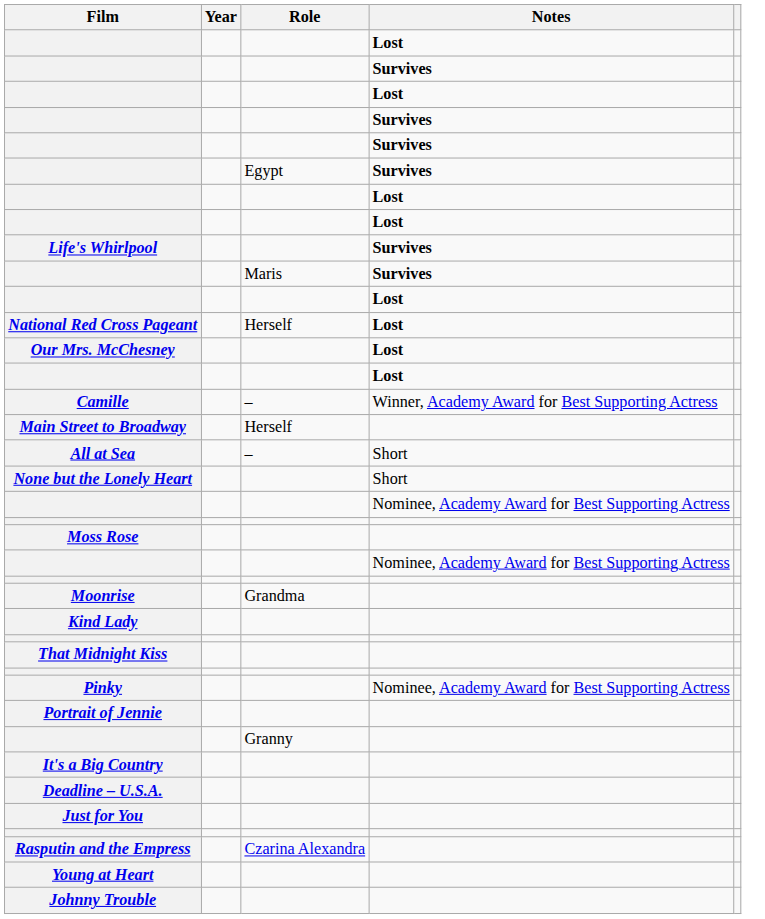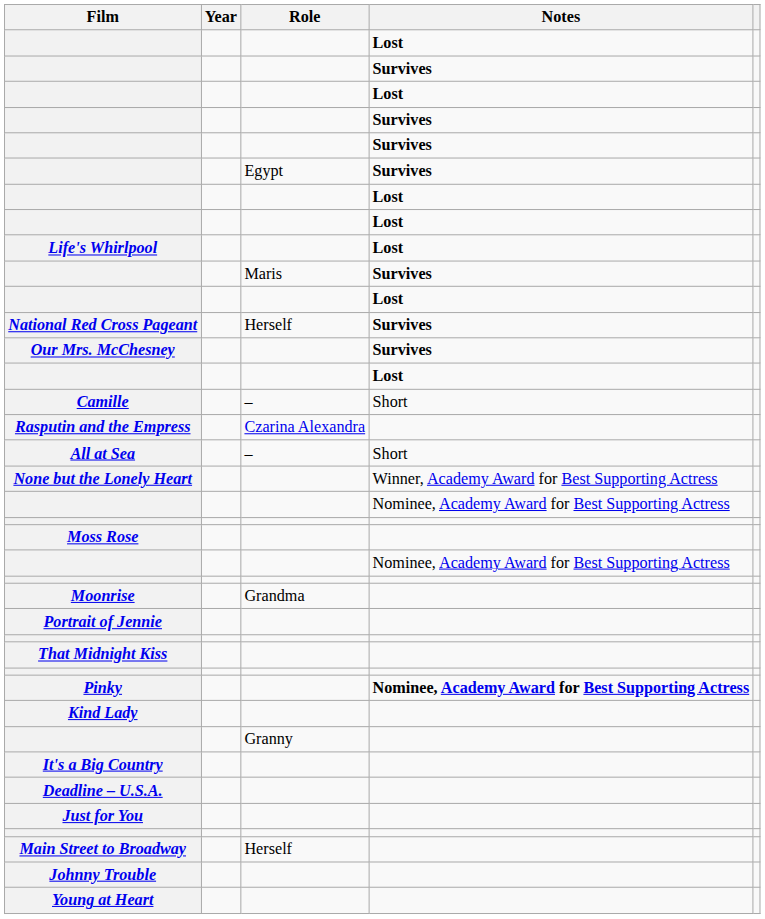 <table class="wikitable plainrowheaders sortable" style="margin-right: 0;">
 <tr>
 <th scope="col">Film</th>
 <th scope="col">Year</th>
 <th scope="col">Role</th>
 <th scope="col" class="unsortable">Notes</th>
 <th scope="col" class="unsortable"></th>
 </tr>
 <tr>
 <th scope="row"></th>
 <td></td>
 <td></td>
 <td><strong>Lost</strong></td>
 <td style="text-align: center;"></td>
 </tr>
 <tr>
 <th scope="row"></th>
 <td></td>
 <td></td>
 <td><strong>Survives</strong></td>
 <td style="text-align: center;"></td>
 </tr>
 <tr>
 <th scope="row"></th>
 <td></td>
 <td></td>
 <td><strong>Lost</strong></td>
 <td style="text-align: center;"></td>
 </tr>
 <tr>
 <th scope="row"></th>
 <td></td>
 <td></td>
 <td><strong>Survives</strong></td>
 <td style="text-align: center;"></td>
 </tr>
 <tr>
 <th scope="row"></th>
 <td></td>
 <td></td>
 <td><strong>Survives</strong></td>
 <td style="text-align: center;"></td>
 </tr>
 <tr>
 <th scope="row"></th>
 <td></td>
 <td>Egypt</td>
 <td><strong>Survives</strong></td>
 <td style="text-align: center;"></td>
 </tr>
 <tr>
 <th scope="row"></th>
 <td></td>
 <td></td>
 <td><strong>Lost</strong></td>
 <td style="text-align: center;"></td>
 </tr>
 <tr>
 <th scope="row"></th>
 <td></td>
 <td></td>
 <td><strong>Lost</strong></td>
 <td style="text-align: center;"></td>
 </tr>
 <tr>
 <th scope="row"><em><a href='#'>Life's Whirlpool</a></em></th>
 <td></td>
 <td></td>
-<td><strong>Survives</strong></td>
+<td><strong>Lost</strong></td>
 <td style="text-align: center;"></td>
 </tr>
 <tr>
 <th scope="row"></th>
 <td></td>
 <td>Maris</td>
 <td><strong>Survives</strong></td>
 <td style="text-align: center;"></td>
 </tr>
 <tr>
 <th scope="row"></th>
 <td></td>
 <td></td>
 <td><strong>Lost</strong></td>
 <td style="text-align: center;"></td>
 </tr>
 <tr>
 <th scope="row"><em><a href='#'>National Red Cross Pageant</a></em></th>
 <td></td>
 <td>Herself</td>
-<td><strong>Lost</strong></td>
+<td><strong>Survives</strong></td>
 <td style="text-align: center;"></td>
 </tr>
 <tr>
 <th scope="row"><em><a href='#'>Our Mrs. McChesney</a></em></th>
 <td></td>
 <td></td>
-<td><strong>Lost</strong></td>
+<td><strong>Survives</strong></td>
 <td style="text-align: center;"></td>
 </tr>
 <tr>
 <th scope="row"></th>
 <td></td>
 <td></td>
 <td><strong>Lost</strong></td>
 <td style="text-align: center;"></td>
 </tr>
 <tr>
 <th scope="row"><em><a href='#'>Camille</a></em></th>
 <td></td>
 <td>–</td>
-<td>Winner, <a href='#'>Academy Award</a> for <a href='#'>Best Supporting Actress</a></td>
+<td>Short</td>
 <td style="text-align: center;"></td>
 </tr>
 <tr>
-<th scope="row"><em><a href='#'>Main Street to Broadway</a></em></th>
+<th scope="row"><em><a href='#'>Rasputin and the Empress</a></em></th>
 <td></td>
-<td>Herself</td>
+<td><a href='#'>Czarina Alexandra</a></td>
 <td></td>
 <td style="text-align: center;"></td>
 </tr>
 <tr>
 <th scope="row"><em><a href='#'>All at Sea</a></em></th>
 <td></td>
 <td>–</td>
 <td>Short</td>
 <td style="text-align: center;"></td>
 </tr>
 <tr>
 <th scope="row"><em><a href='#'>None but the Lonely Heart</a></em></th>
 <td></td>
 <td></td>
-<td>Short</td>
+<td>Winner, <a href='#'>Academy Award</a> for <a href='#'>Best Supporting Actress</a></td>
 <td style="text-align: center;"></td>
 </tr>
 <tr>
 <th scope="row"></th>
 <td></td>
 <td></td>
 <td>Nominee, <a href='#'>Academy Award</a> for <a href='#'>Best Supporting Actress</a></td>
 <td style="text-align: center;"></td>
 </tr>
 <tr>
 <th scope="row"></th>
 <td></td>
 <td></td>
 <td></td>
 <td style="text-align: center;"></td>
 </tr>
 <tr>
 <th scope="row"><em><a href='#'>Moss Rose</a></em></th>
 <td></td>
 <td></td>
 <td></td>
 <td style="text-align: center;"></td>
 </tr>
 <tr>
 <th scope="row"></th>
 <td></td>
 <td></td>
 <td>Nominee, <a href='#'>Academy Award</a> for <a href='#'>Best Supporting Actress</a></td>
 <td style="text-align: center;"></td>
 </tr>
 <tr>
 <th scope="row"></th>
 <td></td>
 <td></td>
 <td></td>
 <td style="text-align: center;"></td>
 </tr>
 <tr>
 <th scope="row"><em><a href='#'>Moonrise</a></em></th>
 <td></td>
 <td>Grandma</td>
 <td></td>
 <td style="text-align: center;"></td>
 </tr>
 <tr>
-<th scope="row"><em><a href='#'>Kind Lady</a></em></th>
+<th scope="row"><em><a href='#'>Portrait of Jennie</a></em></th>
 <td></td>
 <td></td>
 <td></td>
 <td style="text-align: center;"></td>
 </tr>
 <tr>
 <th scope="row"></th>
 <td></td>
 <td></td>
 <td></td>
 <td style="text-align: center;"></td>
 </tr>
 <tr>
 <th scope="row"><em><a href='#'>That Midnight Kiss</a></em></th>
 <td></td>
 <td></td>
 <td></td>
 <td style="text-align: center;"></td>
 </tr>
 <tr>
 <th scope="row"></th>
 <td></td>
 <td></td>
 <td></td>
 <td style="text-align: center;"></td>
 </tr>
 <tr>
 <th scope="row"><em><a href='#'>Pinky</a></em></th>
 <td></td>
 <td></td>
-<td>Nominee, <a href='#'>Academy Award</a> for <a href='#'>Best Supporting Actress</a></td>
+<td><strong>Nominee, <a href='#'>Academy Award</a> for <a href='#'>Best Supporting Actress</a></strong></td>
 <td style="text-align: center;"></td>
 </tr>
 <tr>
-<th scope="row"><em><a href='#'>Portrait of Jennie</a></em></th>
+<th scope="row"><em><a href='#'>Kind Lady</a></em></th>
 <td></td>
 <td></td>
 <td></td>
 <td style="text-align: center;"></td>
 </tr>
 <tr>
 <th scope="row"></th>
 <td></td>
 <td>Granny</td>
 <td></td>
 <td style="text-align: center;"></td>
 </tr>
 <tr>
 <th scope="row"><em><a href='#'>It's a Big Country</a></em></th>
 <td></td>
 <td></td>
 <td></td>
 <td style="text-align: center;"></td>
 </tr>
 <tr>
 <th scope="row"><em><a href='#'>Deadline – U.S.A.</a></em></th>
 <td></td>
 <td></td>
 <td></td>
 <td style="text-align: center;"></td>
 </tr>
 <tr>
 <th scope="row"><em><a href='#'>Just for You</a></em></th>
 <td></td>
 <td></td>
 <td></td>
 <td style="text-align: center;"></td>
 </tr>
 <tr>
 <th scope="row"></th>
 <td></td>
 <td></td>
 <td></td>
 <td style="text-align: center;"></td>
 </tr>
 <tr>
-<th scope="row"><em><a href='#'>Rasputin and the Empress</a></em></th>
+<th scope="row"><em><a href='#'>Main Street to Broadway</a></em></th>
 <td></td>
-<td><a href='#'>Czarina Alexandra</a></td>
+<td>Herself</td>
+<td></td>
+<td style="text-align: center;"></td>
+</tr>
+<tr>
+<th scope="row"><em><a href='#'>Johnny Trouble</a></em></th>
+<td></td>
+<td></td>
 <td></td>
 <td style="text-align: center;"></td>
 </tr>
 <tr>
 <th scope="row"><em><a href='#'>Young at Heart</a></em></th>
 <td></td>
 <td></td>
 <td></td>
 <td style="text-align: center;"></td>
 </tr>
-<tr>
-<th scope="row"><em><a href='#'>Johnny Trouble</a></em></th>
-<td></td>
-<td></td>
-<td></td>
-<td style="text-align: center;"></td>
-</tr>
 </table>
